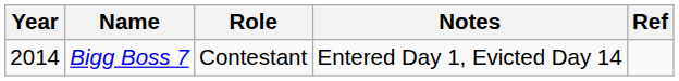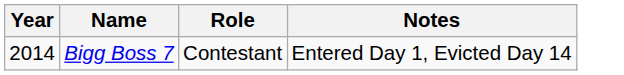 <table class="wikitable">
 <tr>
 <th>Year</th>
 <th>Name</th>
 <th>Role</th>
 <th>Notes</th>
-<th>Ref</th>
 </tr>
 <tr>
 <td>2014</td>
 <td><em><a href='#'>Bigg Boss 7</a></em></td>
 <td>Contestant</td>
 <td>Entered Day 1, Evicted Day 14</td>
-<td style="text-align:center;"></td>
 </tr>
 </table>
